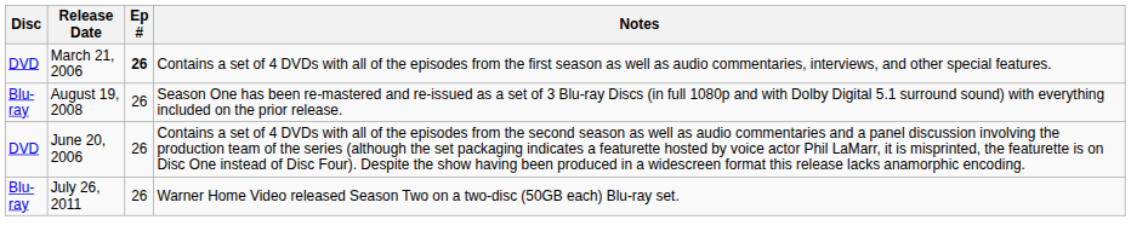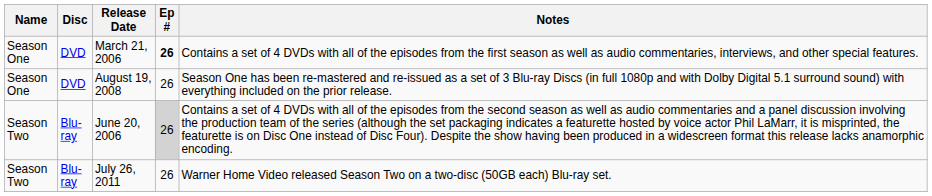 <table class=wikitable>
 <tr>
+<th>Name</th>
 <th>Disc</th>
 <th>Release Date</th>
 <th>Ep #</th>
 <th>Notes</th>
 </tr>
 <tr>
+<td>Season One</td>
 <td><a href='#'>DVD</a></td>
 <td>March 21, 2006</td>
 <td style="text-align:center;"><strong>26</strong></td>
 <td>Contains a set of 4 DVDs with all of the episodes from the first season as well as audio commentaries, interviews, and other special features.</td>
 </tr>
 <tr>
-<td><a href='#'>Blu-ray</a></td>
+<td>Season One</td>
+<td><a href='#'>DVD</a></td>
 <td>August 19, 2008</td>
 <td style="text-align:center;">26</td>
 <td>Season One has been re-mastered and re-issued as a set of 3 Blu-ray Discs (in full 1080p and with Dolby Digital 5.1 surround sound) with everything included on the prior release.</td>
 </tr>
 <tr>
-<td><a href='#'>DVD</a></td>
+<td>Season Two</td>
+<td><a href='#'>Blu-ray</a></td>
 <td>June 20, 2006</td>
-<td style="text-align:center;">26</td>
+<td style="background: lightgrey; text-align:center;">26</td>
 <td>Contains a set of 4 DVDs with all of the episodes from the second season as well as audio commentaries and a panel discussion involving the production team of the series (although the set packaging indicates a featurette hosted by voice actor Phil LaMarr, it is misprinted, the featurette is on Disc One instead of Disc Four). Despite the show having been produced in a widescreen format this release lacks anamorphic encoding.</td>
 </tr>
 <tr>
+<td>Season Two</td>
 <td><a href='#'>Blu-ray</a></td>
 <td>July 26, 2011</td>
 <td style="text-align:center;">26</td>
 <td>Warner Home Video released Season Two on a two-disc (50GB each) Blu-ray set.</td>
 </tr>
 </table>
